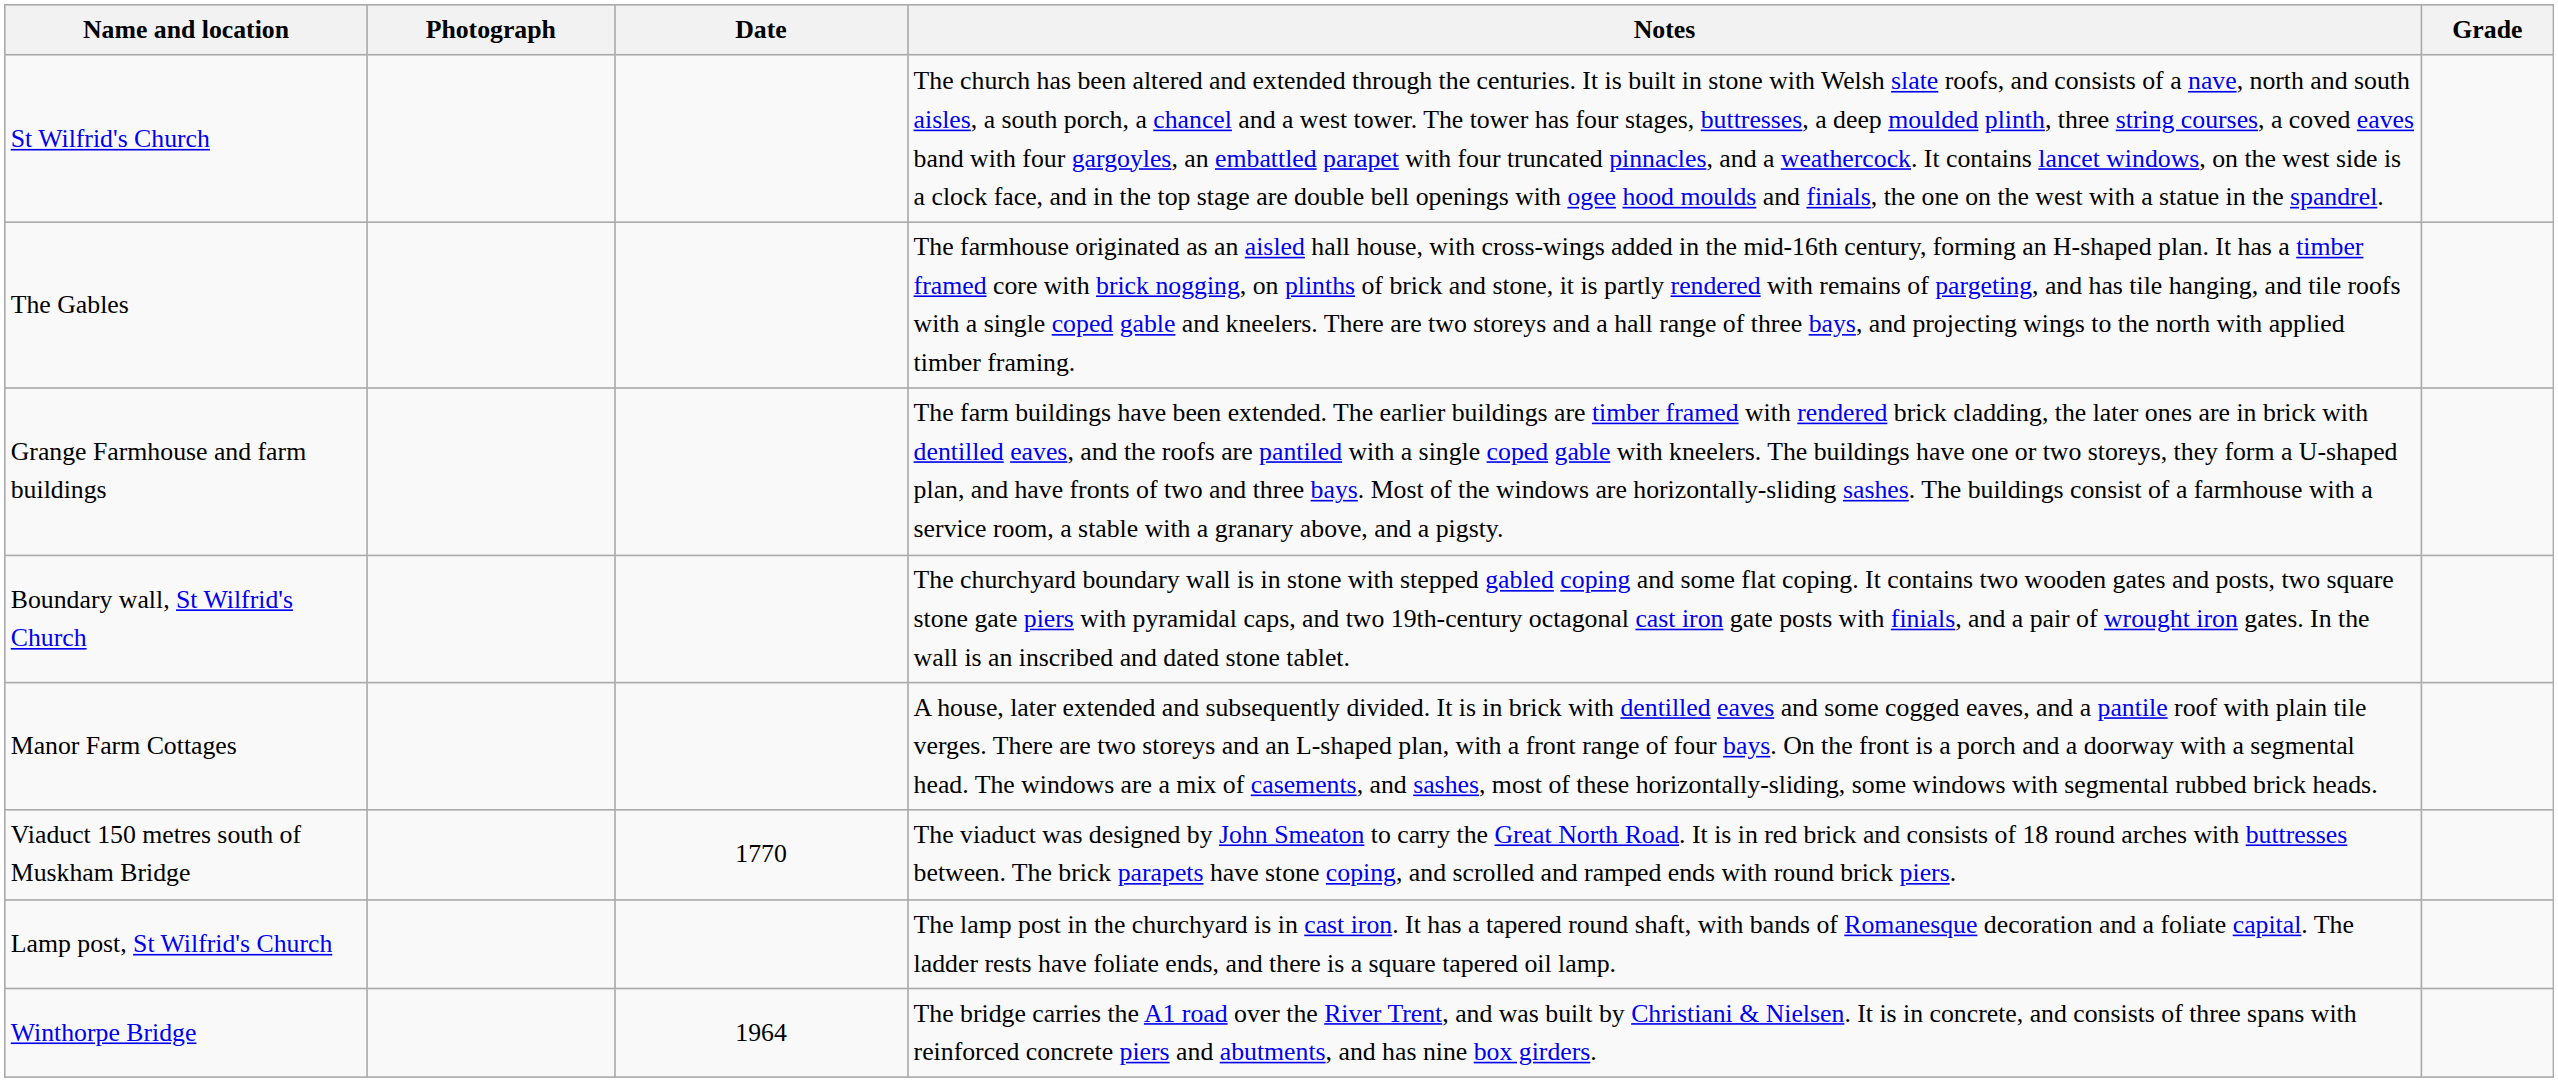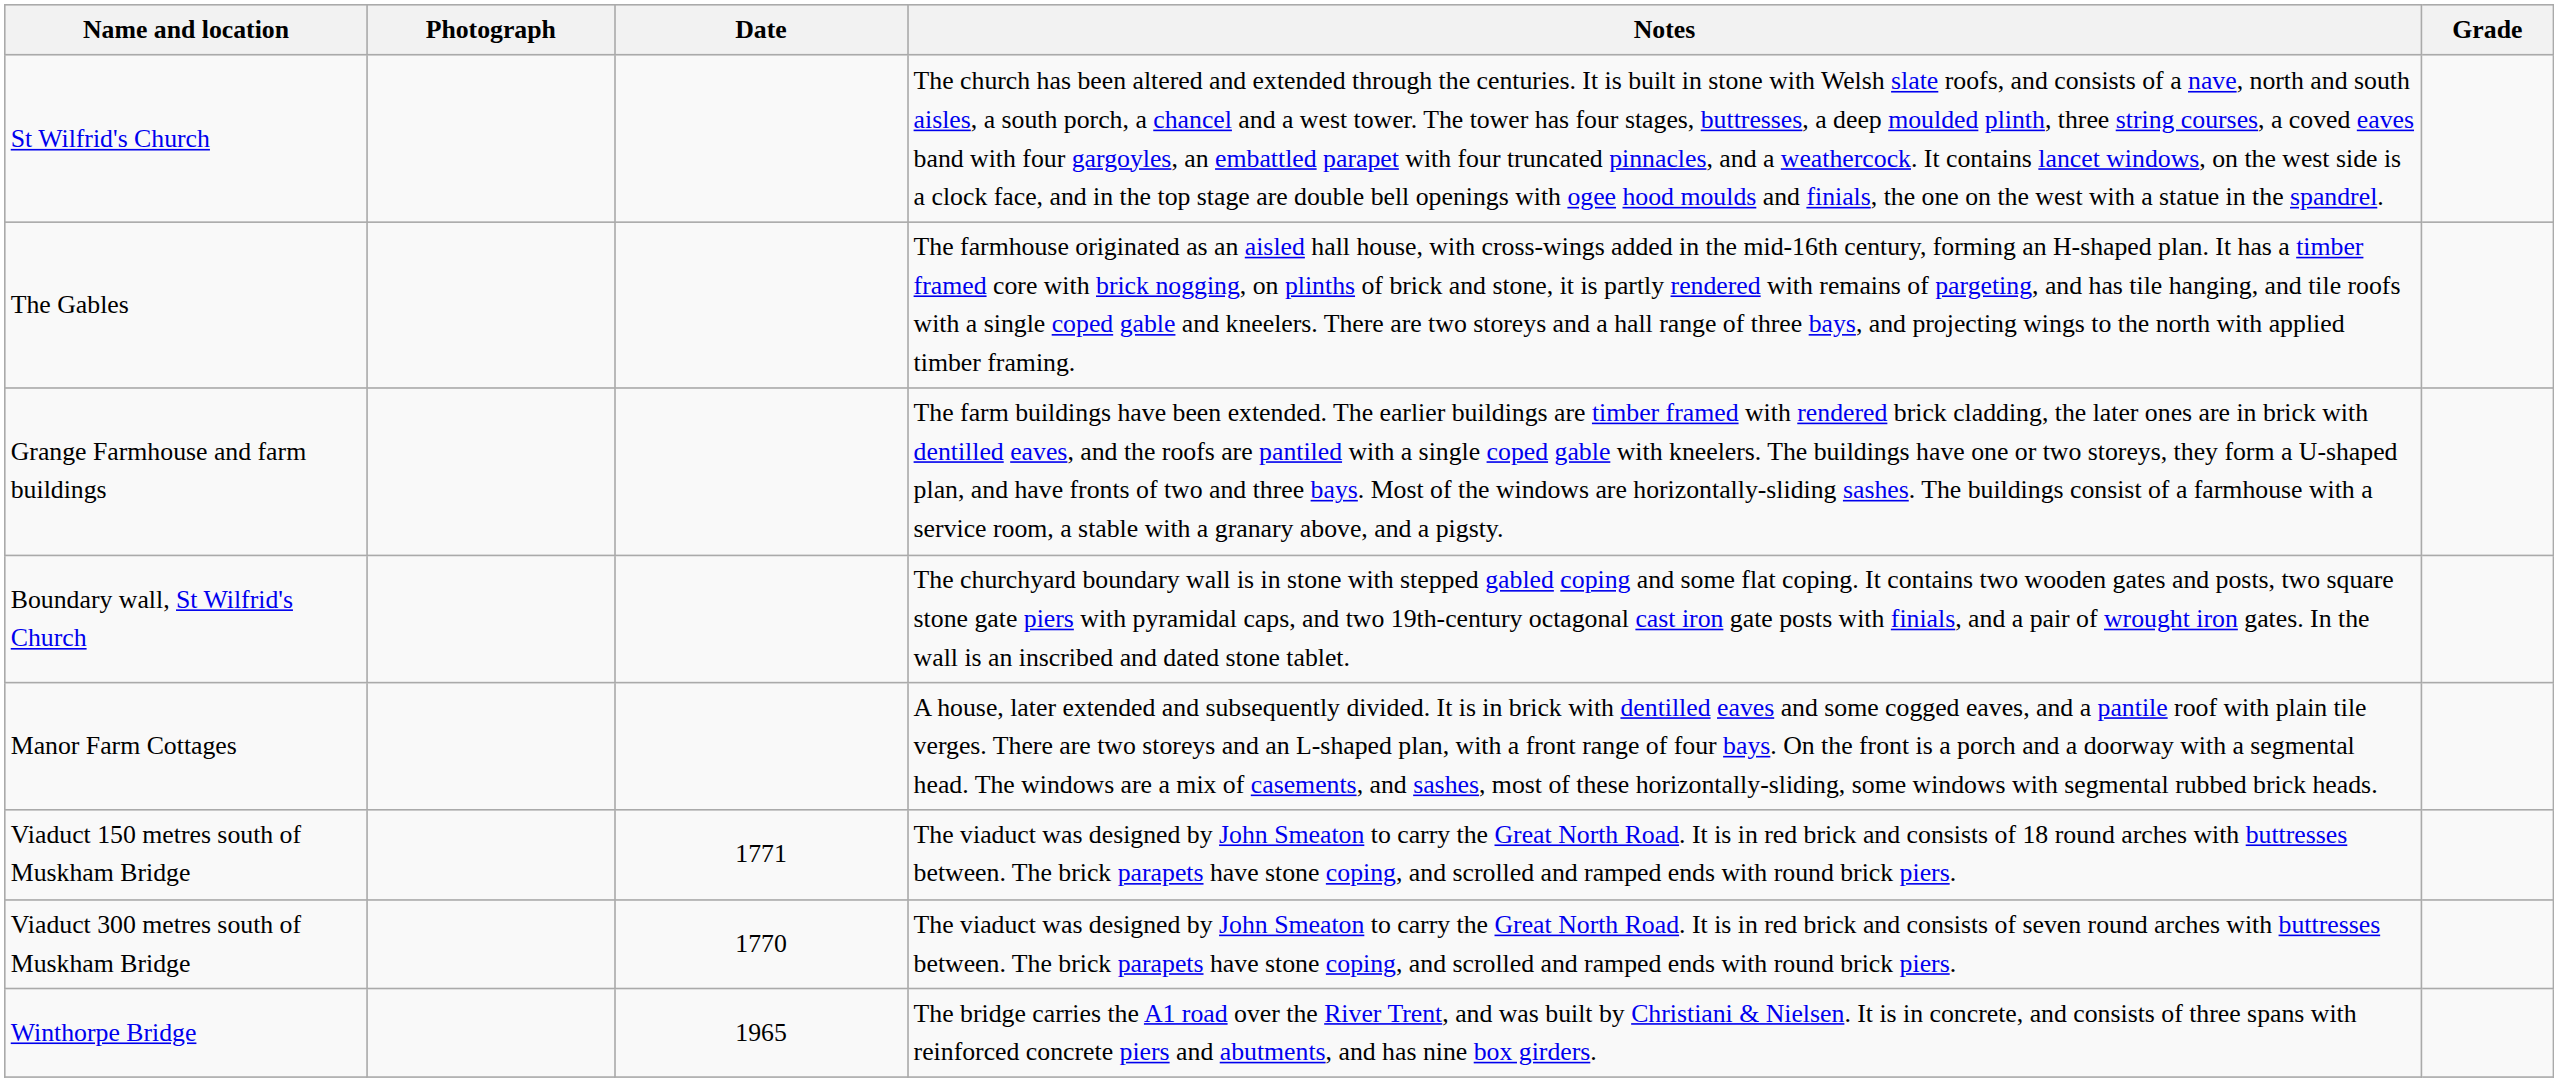 <table class="wikitable sortable plainrowheaders" style="width:100%; border:0px; text-align:left; line-height:150%">
 <tr>
 <th scope="col"  style="width:150px">Name and location</th>
 <th scope="col"  style="width:100px" class="unsortable">Photograph</th>
 <th scope="col"  style="width:120px">Date</th>
 <th scope="col"  style="width:650px" class="unsortable">Notes</th>
 <th scope="col"  style="width:50px">Grade</th>
 </tr>
 <tr>
 <td><a href='#'>St Wilfrid's Church</a><br><small></small></td>
 <td></td>
 <td align="center"></td>
 <td>The church has been altered and extended through the centuries.  It is built in stone with Welsh <a href='#'>slate</a> roofs, and consists of a <a href='#'>nave</a>, north and south <a href='#'>aisles</a>, a south porch, a <a href='#'>chancel</a> and a west tower.  The tower has four stages, <a href='#'>buttresses</a>, a deep <a href='#'>moulded</a> <a href='#'>plinth</a>, three <a href='#'>string courses</a>, a coved <a href='#'>eaves</a> band with four <a href='#'>gargoyles</a>, an <a href='#'>embattled</a> <a href='#'>parapet</a> with four truncated <a href='#'>pinnacles</a>, and a <a href='#'>weathercock</a>.  It contains <a href='#'>lancet windows</a>, on the west side is a clock face, and in the top stage are double bell openings with <a href='#'>ogee</a> <a href='#'>hood moulds</a> and <a href='#'>finials</a>, the one on the west with a statue in the <a href='#'>spandrel</a>.</td>
 <td align="center" ></td>
 </tr>
 <tr>
 <td>The Gables<br><small></small></td>
 <td></td>
 <td align="center"></td>
 <td>The farmhouse originated as an <a href='#'>aisled</a> hall house, with cross-wings added in the mid-16th century, forming an H-shaped plan.  It has a <a href='#'>timber framed</a> core with <a href='#'>brick nogging</a>, on <a href='#'>plinths</a> of brick and stone, it is partly <a href='#'>rendered</a> with remains of <a href='#'>pargeting</a>, and has tile hanging, and tile roofs with a single <a href='#'>coped</a> <a href='#'>gable</a> and kneelers.  There are two storeys and a hall range of three <a href='#'>bays</a>, and projecting wings to the north with applied timber framing.</td>
 <td align="center" ></td>
 </tr>
 <tr>
 <td>Grange Farmhouse and farm buildings<br><small></small></td>
 <td></td>
 <td align="center"></td>
 <td>The farm buildings have been extended.  The earlier buildings are <a href='#'>timber framed</a> with <a href='#'>rendered</a> brick cladding, the later ones are in brick with <a href='#'>dentilled</a> <a href='#'>eaves</a>, and the roofs are <a href='#'>pantiled</a> with a single <a href='#'>coped</a> <a href='#'>gable</a> with kneelers.  The buildings have one or two storeys, they form a U-shaped plan, and have fronts of two and three <a href='#'>bays</a>.  Most of the windows are horizontally-sliding <a href='#'>sashes</a>.  The buildings consist of a farmhouse with a service room, a stable with a granary above, and a pigsty.</td>
 <td align="center" ></td>
 </tr>
 <tr>
 <td>Boundary wall, <a href='#'>St Wilfrid's Church</a><br><small></small></td>
 <td></td>
 <td align="center"></td>
 <td>The churchyard boundary wall is in stone with stepped <a href='#'>gabled</a> <a href='#'>coping</a> and some flat coping.  It contains two wooden gates and posts, two square stone gate <a href='#'>piers</a> with pyramidal caps, and two 19th-century octagonal <a href='#'>cast iron</a> gate posts with <a href='#'>finials</a>, and a pair of <a href='#'>wrought iron</a> gates.  In the wall is an inscribed and dated stone tablet.</td>
 <td align="center" ></td>
 </tr>
 <tr>
 <td>Manor Farm Cottages<br><small></small></td>
 <td></td>
 <td align="center"></td>
 <td>A house, later extended and subsequently divided.  It is in brick with <a href='#'>dentilled</a> <a href='#'>eaves</a> and some cogged eaves, and a <a href='#'>pantile</a> roof with plain tile verges.  There are two storeys and an L-shaped plan, with a front range of four <a href='#'>bays</a>.  On the front is a porch and a doorway with a segmental head.  The windows are a mix of <a href='#'>casements</a>, and <a href='#'>sashes</a>, most of these horizontally-sliding, some windows with segmental rubbed brick heads.</td>
 <td align="center" ></td>
 </tr>
 <tr>
 <td>Viaduct 150 metres south of Muskham Bridge<br><small></small></td>
 <td></td>
-<td align="center">1770</td>
+<td align="center">1771</td>
 <td>The viaduct was designed by <a href='#'>John Smeaton</a> to carry the <a href='#'>Great North Road</a>.  It is in red brick and consists of 18 round arches with <a href='#'>buttresses</a> between.  The brick <a href='#'>parapets</a> have stone <a href='#'>coping</a>, and scrolled and ramped ends with round brick <a href='#'>piers</a>.</td>
 <td align="center" ></td>
 </tr>
 <tr>
-<td>Lamp post, <a href='#'>St Wilfrid's Church</a><br><small></small></td>
+<td>Viaduct 300 metres south of Muskham Bridge<br><small></small></td>
 <td></td>
-<td align="center"></td>
-<td>The lamp post in the churchyard is in <a href='#'>cast iron</a>.  It has a tapered round shaft, with bands of <a href='#'>Romanesque</a> decoration and a foliate <a href='#'>capital</a>.  The ladder rests have foliate ends, and there is a square tapered oil lamp.</td>
+<td align="center">1770</td>
+<td>The viaduct was designed by <a href='#'>John Smeaton</a> to carry the <a href='#'>Great North Road</a>.  It is in red brick and consists of seven round arches with <a href='#'>buttresses</a> between.  The brick <a href='#'>parapets</a> have stone <a href='#'>coping</a>, and scrolled and ramped ends with round brick <a href='#'>piers</a>.</td>
 <td align="center" ></td>
 </tr>
 <tr>
 <td><a href='#'>Winthorpe Bridge</a><br><small></small></td>
 <td></td>
-<td align="center">1964</td>
+<td align="center">1965</td>
 <td>The bridge carries the <a href='#'>A1 road</a> over the <a href='#'>River Trent</a>, and was built by <a href='#'>Christiani & Nielsen</a>.  It is in concrete, and consists of three spans with reinforced concrete <a href='#'>piers</a> and <a href='#'>abutments</a>, and has nine <a href='#'>box girders</a>.</td>
 <td align="center" ></td>
 </tr>
 <tr>
 </tr>
 </table>
